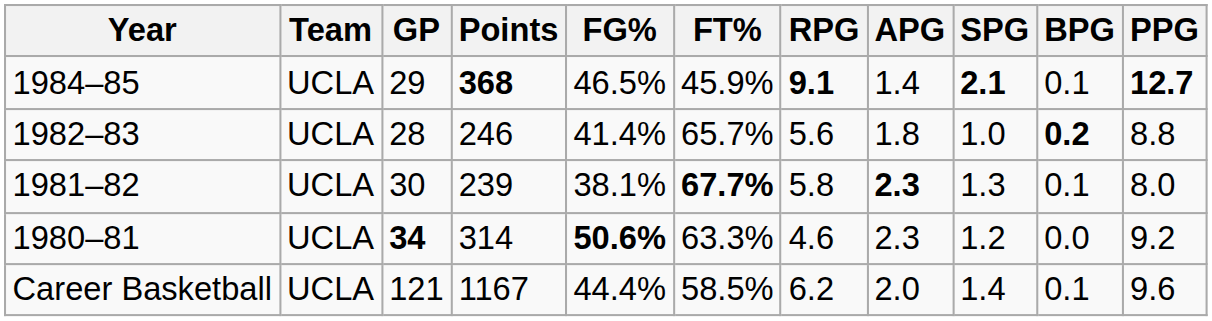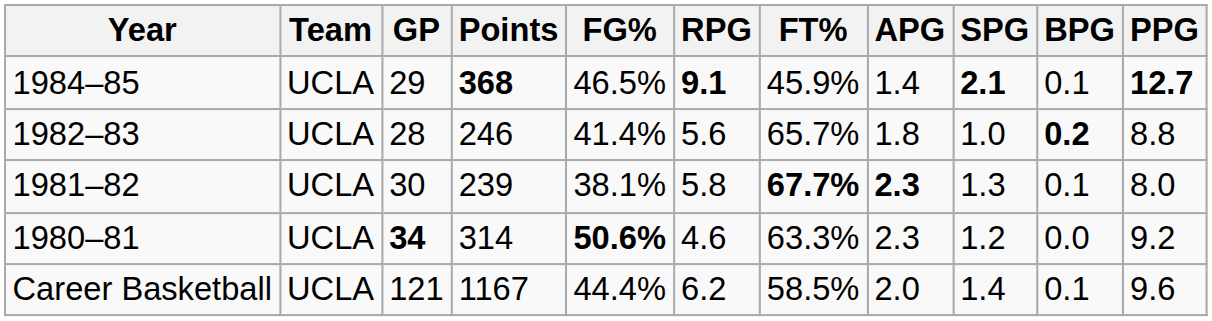 <table class="wikitable">
 <tr>
 <th>Year</th>
 <th>Team</th>
 <th>GP</th>
 <th>Points</th>
 <th>FG%</th>
+<th>RPG</th>
 <th>FT%</th>
-<th>RPG</th>
 <th>APG</th>
 <th>SPG</th>
 <th>BPG</th>
 <th>PPG</th>
 </tr>
 <tr>
 <td>1984–85</td>
 <td>UCLA</td>
 <td>29</td>
 <td><strong>368</strong></td>
 <td>46.5%</td>
+<td><strong>9.1</strong></td>
 <td>45.9%</td>
-<td><strong>9.1</strong></td>
 <td>1.4</td>
 <td><strong>2.1</strong></td>
 <td>0.1</td>
 <td><strong>12.7</strong></td>
 </tr>
 <tr>
 <td>1982–83</td>
 <td>UCLA</td>
 <td>28</td>
 <td>246</td>
 <td>41.4%</td>
+<td>5.6</td>
 <td>65.7%</td>
-<td>5.6</td>
 <td>1.8</td>
 <td>1.0</td>
 <td><strong>0.2</strong></td>
 <td>8.8</td>
 </tr>
 <tr>
 <td>1981–82</td>
 <td>UCLA</td>
 <td>30</td>
 <td>239</td>
 <td>38.1%</td>
+<td>5.8</td>
 <td><strong>67.7%</strong></td>
-<td>5.8</td>
 <td><strong>2.3</strong></td>
 <td>1.3</td>
 <td>0.1</td>
 <td>8.0</td>
 </tr>
 <tr>
 <td>1980–81</td>
 <td>UCLA</td>
 <td><strong>34</strong></td>
 <td>314</td>
 <td><strong>50.6%</strong></td>
+<td>4.6</td>
 <td>63.3%</td>
-<td>4.6</td>
 <td>2.3</td>
 <td>1.2</td>
 <td>0.0</td>
 <td>9.2</td>
 </tr>
 <tr>
 <td>Career Basketball</td>
 <td>UCLA</td>
 <td>121</td>
 <td>1167</td>
 <td>44.4%</td>
+<td>6.2</td>
 <td>58.5%</td>
-<td>6.2</td>
 <td>2.0</td>
 <td>1.4</td>
 <td>0.1</td>
 <td>9.6</td>
 </tr>
 </table>
